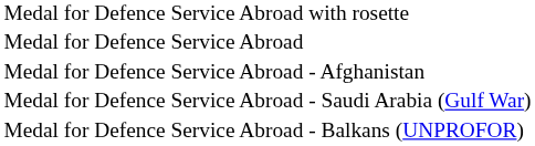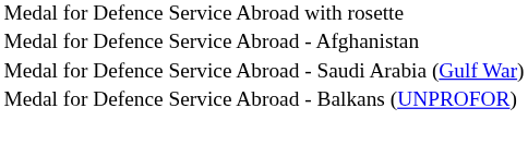 <table>
 <tr>
 <td></td>
 <td>Medal for Defence Service Abroad with rosette</td>
-</tr>
-<tr>
-<td></td>
-<td>Medal for Defence Service Abroad</td>
 </tr>
 <tr>
 <td></td>
 <td>Medal for Defence Service Abroad - Afghanistan</td>
 </tr>
 <tr>
 <td></td>
 <td>Medal for Defence Service Abroad - Saudi Arabia (<a href='#'>Gulf War</a>)</td>
 </tr>
 <tr>
 <td></td>
 <td>Medal for Defence Service Abroad - Balkans (<a href='#'>UNPROFOR</a>)</td>
 </tr>
 <tr>
 </tr>
 </table>
